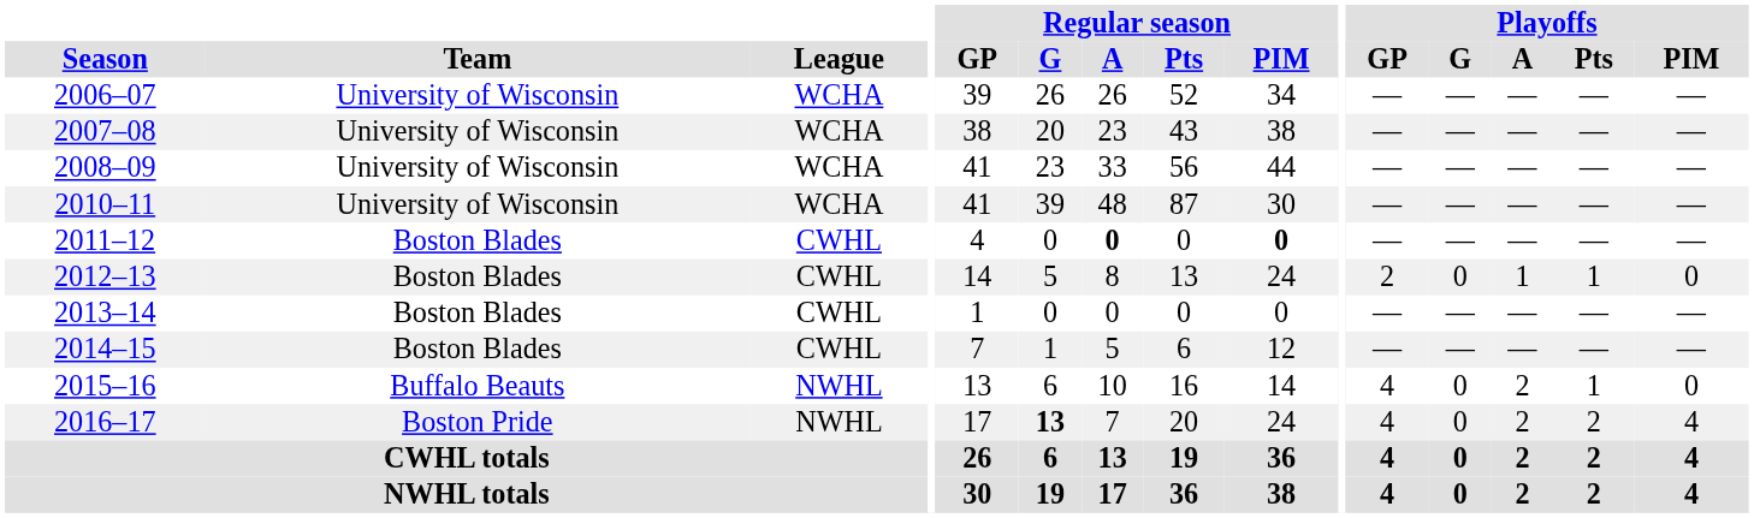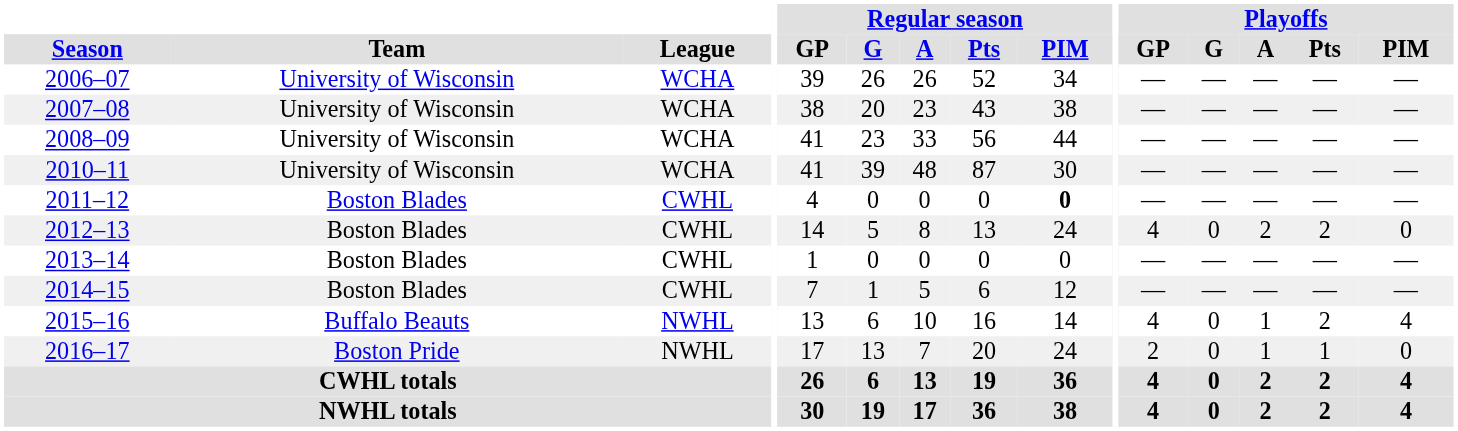 <table border="0" cellpadding="1" cellspacing="0" style="text-align:center; width:60em">
 <tr bgcolor="#e0e0e0">
 <th colspan="3" bgcolor="#ffffff"></th>
 <th rowspan="92" bgcolor="#ffffff"></th>
 <th colspan="5"><a href='#'>Regular season</a></th>
 <th rowspan="92" bgcolor="#ffffff"></th>
 <th colspan="5"><a href='#'>Playoffs</a></th>
 </tr>
 <tr bgcolor="#e0e0e0">
 <th><a href='#'>Season</a></th>
 <th>Team</th>
 <th>League</th>
 <th>GP</th>
 <th><a href='#'>G</a></th>
 <th><a href='#'>A</a></th>
 <th><a href='#'>Pts</a></th>
 <th><a href='#'>PIM</a></th>
 <th>GP</th>
 <th>G</th>
 <th>A</th>
 <th>Pts</th>
 <th>PIM</th>
 </tr>
 <tr>
 <td><a href='#'>2006–07</a></td>
 <td><a href='#'>University of Wisconsin</a></td>
 <td><a href='#'>WCHA</a></td>
 <td>39</td>
 <td>26</td>
 <td>26</td>
 <td>52</td>
 <td>34</td>
 <td>—</td>
 <td>—</td>
 <td>—</td>
 <td>—</td>
 <td>—</td>
 </tr>
 <tr bgcolor="#f0f0f0">
 <td><a href='#'>2007–08</a></td>
 <td>University of Wisconsin</td>
 <td>WCHA</td>
 <td>38</td>
 <td>20</td>
 <td>23</td>
 <td>43</td>
 <td>38</td>
 <td>—</td>
 <td>—</td>
 <td>—</td>
 <td>—</td>
 <td>—</td>
 </tr>
 <tr>
 <td><a href='#'>2008–09</a></td>
 <td>University of Wisconsin</td>
 <td>WCHA</td>
 <td>41</td>
 <td>23</td>
 <td>33</td>
 <td>56</td>
 <td>44</td>
 <td>—</td>
 <td>—</td>
 <td>—</td>
 <td>—</td>
 <td>—</td>
 </tr>
 <tr bgcolor="#f0f0f0">
 <td><a href='#'>2010–11</a></td>
 <td>University of Wisconsin</td>
 <td>WCHA</td>
 <td>41</td>
 <td>39</td>
 <td>48</td>
 <td>87</td>
 <td>30</td>
 <td>—</td>
 <td>—</td>
 <td>—</td>
 <td>—</td>
 <td>—</td>
 </tr>
 <tr>
 <td><a href='#'>2011–12</a></td>
 <td><a href='#'>Boston Blades</a></td>
 <td><a href='#'>CWHL</a></td>
 <td>4</td>
 <td>0</td>
-<td><strong>0</strong></td>
+<td>0</td>
 <td>0</td>
 <td><strong>0</strong></td>
 <td>—</td>
 <td>—</td>
 <td>—</td>
 <td>—</td>
 <td>—</td>
 </tr>
 <tr bgcolor="#f0f0f0">
 <td><a href='#'>2012–13</a></td>
 <td>Boston Blades</td>
 <td>CWHL</td>
 <td>14</td>
 <td>5</td>
 <td>8</td>
 <td>13</td>
 <td>24</td>
+<td>4</td>
+<td>0</td>
 <td>2</td>
-<td>0</td>
-<td>1</td>
-<td>1</td>
+<td>2</td>
 <td>0</td>
 </tr>
 <tr>
 <td><a href='#'>2013–14</a></td>
 <td>Boston Blades</td>
 <td>CWHL</td>
 <td>1</td>
 <td>0</td>
 <td>0</td>
 <td>0</td>
 <td>0</td>
 <td>—</td>
 <td>—</td>
 <td>—</td>
 <td>—</td>
 <td>—</td>
 </tr>
 <tr bgcolor="#f0f0f0">
 <td><a href='#'>2014–15</a></td>
 <td>Boston Blades</td>
 <td>CWHL</td>
 <td>7</td>
 <td>1</td>
 <td>5</td>
 <td>6</td>
 <td>12</td>
 <td>—</td>
 <td>—</td>
 <td>—</td>
 <td>—</td>
 <td>—</td>
 </tr>
 <tr>
 <td><a href='#'>2015–16</a></td>
 <td><a href='#'>Buffalo Beauts</a></td>
 <td><a href='#'>NWHL</a></td>
 <td>13</td>
 <td>6</td>
 <td>10</td>
 <td>16</td>
 <td>14</td>
 <td>4</td>
 <td>0</td>
+<td>1</td>
 <td>2</td>
-<td>1</td>
-<td>0</td>
+<td>4</td>
 </tr>
 <tr bgcolor="#f0f0f0">
 <td><a href='#'>2016–17</a></td>
 <td><a href='#'>Boston Pride</a></td>
 <td>NWHL</td>
 <td>17</td>
-<td><strong>13</strong></td>
+<td>13</td>
 <td>7</td>
 <td>20</td>
 <td>24</td>
-<td>4</td>
+<td>2</td>
 <td>0</td>
-<td>2</td>
-<td>2</td>
-<td>4</td>
+<td>1</td>
+<td>1</td>
+<td>0</td>
 </tr>
 <tr bgcolor="#e0e0e0">
 <th colspan="3">CWHL totals</th>
 <th>26</th>
 <th>6</th>
 <th>13</th>
 <th>19</th>
 <th>36</th>
 <th>4</th>
 <th>0</th>
 <th>2</th>
 <th>2</th>
 <th>4</th>
 </tr>
 <tr bgcolor="#e0e0e0">
 <th colspan="3">NWHL totals</th>
 <th>30</th>
 <th>19</th>
 <th>17</th>
 <th>36</th>
 <th>38</th>
 <th>4</th>
 <th>0</th>
 <th>2</th>
 <th>2</th>
 <th>4</th>
 </tr>
 </table>
